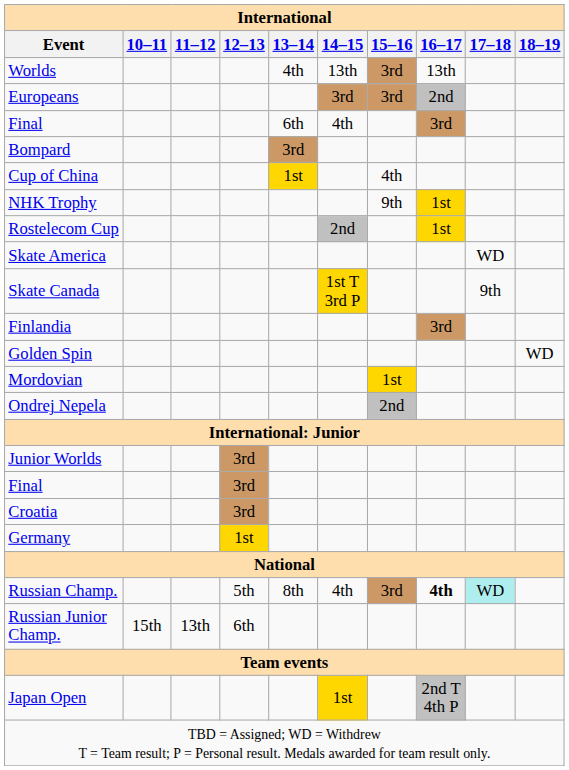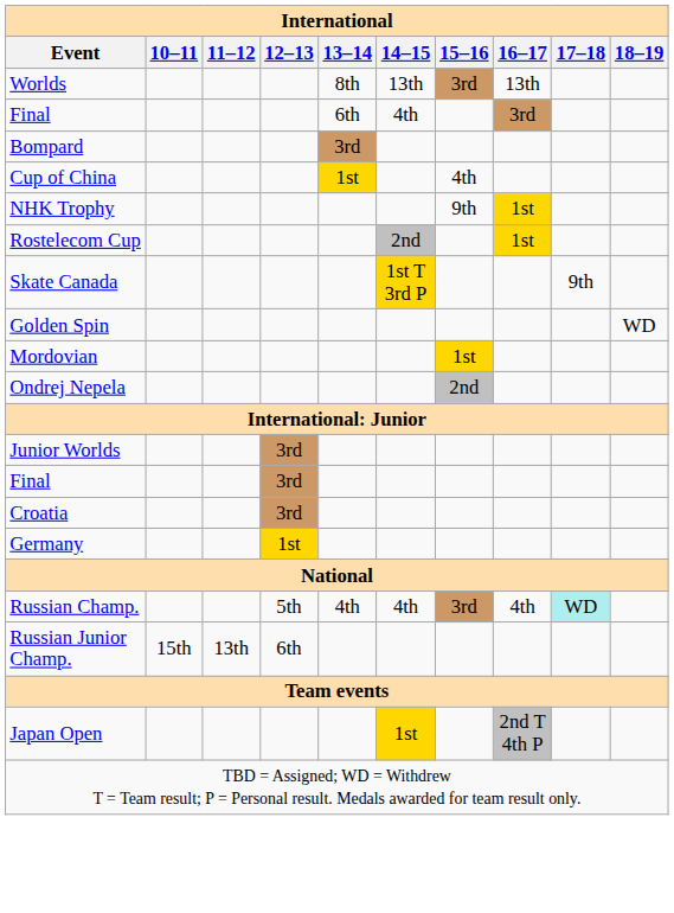 <table class="wikitable" style="text-align:center">
 <tr>
 <th style="background-color: #ffdead; " colspan=10 align=center>International</th>
 </tr>
 <tr>
 <th>Event</th>
 <th><a href='#'>10–11</a></th>
 <th><a href='#'>11–12</a></th>
 <th><a href='#'>12–13</a></th>
 <th><a href='#'>13–14</a></th>
 <th><a href='#'>14–15</a></th>
 <th><a href='#'>15–16</a></th>
 <th><a href='#'>16–17</a></th>
 <th><a href='#'>17–18</a></th>
 <th><a href='#'>18–19</a></th>
 </tr>
 <tr>
 <td align=left><a href='#'>Worlds</a></td>
 <td></td>
 <td></td>
 <td></td>
-<td>4th</td>
+<td>8th</td>
 <td>13th</td>
 <td bgcolor=cc9966>3rd</td>
 <td>13th</td>
-<td></td>
-<td></td>
-</tr>
-<tr>
-<td align=left><a href='#'>Europeans</a></td>
-<td></td>
-<td></td>
-<td></td>
-<td></td>
-<td bgcolor=cc9966>3rd</td>
-<td bgcolor=cc9966>3rd</td>
-<td bgcolor=silver>2nd</td>
 <td></td>
 <td></td>
 </tr>
 <tr>
 <td align=left> <a href='#'>Final</a></td>
 <td></td>
 <td></td>
 <td></td>
 <td>6th</td>
 <td>4th</td>
 <td></td>
 <td bgcolor=cc9966>3rd</td>
 <td></td>
 <td></td>
 </tr>
 <tr>
 <td align=left> <a href='#'>Bompard</a></td>
 <td></td>
 <td></td>
 <td></td>
 <td bgcolor=cc9966>3rd</td>
 <td></td>
 <td></td>
 <td></td>
 <td></td>
 <td></td>
 </tr>
 <tr>
 <td align=left> <a href='#'>Cup of China</a></td>
 <td></td>
 <td></td>
 <td></td>
 <td bgcolor=gold>1st</td>
 <td></td>
 <td>4th</td>
 <td></td>
 <td></td>
 <td></td>
 </tr>
 <tr>
 <td align=left> <a href='#'>NHK Trophy</a></td>
 <td></td>
 <td></td>
 <td></td>
 <td></td>
 <td></td>
 <td>9th</td>
 <td bgcolor=gold>1st</td>
 <td></td>
 <td></td>
 </tr>
 <tr>
 <td align=left> <a href='#'>Rostelecom Cup</a></td>
 <td></td>
 <td></td>
 <td></td>
 <td></td>
 <td bgcolor=silver>2nd</td>
 <td></td>
 <td bgcolor=gold>1st</td>
 <td></td>
 <td></td>
 </tr>
 <tr>
-<td align=left> <a href='#'>Skate America</a></td>
-<td></td>
-<td></td>
-<td></td>
-<td></td>
-<td></td>
-<td></td>
-<td></td>
-<td>WD</td>
-<td></td>
-</tr>
-<tr>
 <td align=left> <a href='#'>Skate Canada</a></td>
 <td></td>
 <td></td>
 <td></td>
 <td></td>
 <td bgcolor=gold>1st T <br>3rd P</td>
 <td></td>
 <td></td>
 <td>9th</td>
-<td></td>
-</tr>
-<tr>
-<td align=left> <a href='#'>Finlandia</a></td>
-<td></td>
-<td></td>
-<td></td>
-<td></td>
-<td></td>
-<td></td>
-<td bgcolor=cc9966>3rd</td>
-<td></td>
 <td></td>
 </tr>
 <tr>
 <td align=left> <a href='#'>Golden Spin</a></td>
 <td></td>
 <td></td>
 <td></td>
 <td></td>
 <td></td>
 <td></td>
 <td></td>
 <td></td>
 <td>WD</td>
 </tr>
 <tr>
 <td align=left> <a href='#'>Mordovian</a></td>
 <td></td>
 <td></td>
 <td></td>
 <td></td>
 <td></td>
 <td bgcolor=gold>1st</td>
 <td></td>
 <td></td>
 <td></td>
 </tr>
 <tr>
 <td align=left> <a href='#'>Ondrej Nepela</a></td>
 <td></td>
 <td></td>
 <td></td>
 <td></td>
 <td></td>
 <td bgcolor=silver>2nd</td>
 <td></td>
 <td></td>
 <td></td>
 </tr>
 <tr>
 <th style="background-color: #ffdead; " colspan=10 align=center>International: Junior</th>
 </tr>
 <tr>
 <td align=left><a href='#'>Junior Worlds</a></td>
 <td></td>
 <td></td>
 <td bgcolor=cc9966>3rd</td>
 <td></td>
 <td></td>
 <td></td>
 <td></td>
 <td></td>
 <td></td>
 </tr>
 <tr>
 <td align=left> <a href='#'>Final</a></td>
 <td></td>
 <td></td>
 <td bgcolor=cc9966>3rd</td>
 <td></td>
 <td></td>
 <td></td>
 <td></td>
 <td></td>
 <td></td>
 </tr>
 <tr>
 <td align=left> <a href='#'>Croatia</a></td>
 <td></td>
 <td></td>
 <td bgcolor=cc9966>3rd</td>
 <td></td>
 <td></td>
 <td></td>
 <td></td>
 <td></td>
 <td></td>
 </tr>
 <tr>
 <td align=left> <a href='#'>Germany</a></td>
 <td></td>
 <td></td>
 <td bgcolor=gold>1st</td>
 <td></td>
 <td></td>
 <td></td>
 <td></td>
 <td></td>
 <td></td>
 </tr>
 <tr>
 <th style="background-color: #ffdead; " colspan=10 align=center>National</th>
 </tr>
 <tr>
 <td align=left><a href='#'>Russian Champ.</a></td>
 <td></td>
 <td></td>
 <td>5th</td>
-<td>8th</td>
+<td>4th</td>
 <td>4th</td>
 <td bgcolor=cc9966>3rd</td>
-<td><strong>4th</strong></td>
+<td>4th</td>
 <td style="background: paleturquoise;">WD</td>
 <td></td>
 </tr>
 <tr>
 <td align=left><a href='#'>Russian Junior<br>Champ.</a></td>
 <td>15th</td>
 <td>13th</td>
 <td>6th</td>
 <td></td>
 <td></td>
 <td></td>
 <td></td>
 <td></td>
 <td></td>
 </tr>
 <tr>
 <th style="background-color: #ffdead; " colspan=10 align=center>Team events</th>
 </tr>
 <tr>
 <td align=left><a href='#'>Japan Open</a></td>
 <td></td>
 <td></td>
 <td></td>
 <td></td>
 <td bgcolor=gold>1st</td>
 <td></td>
 <td bgcolor=silver>2nd T <br>4th P</td>
 <td></td>
 <td></td>
 </tr>
 <tr>
 <td colspan=10 align=center><small> TBD = Assigned; WD = Withdrew <br> T = Team result; P = Personal result. Medals awarded for team result only.</small></td>
 </tr>
 </table>
